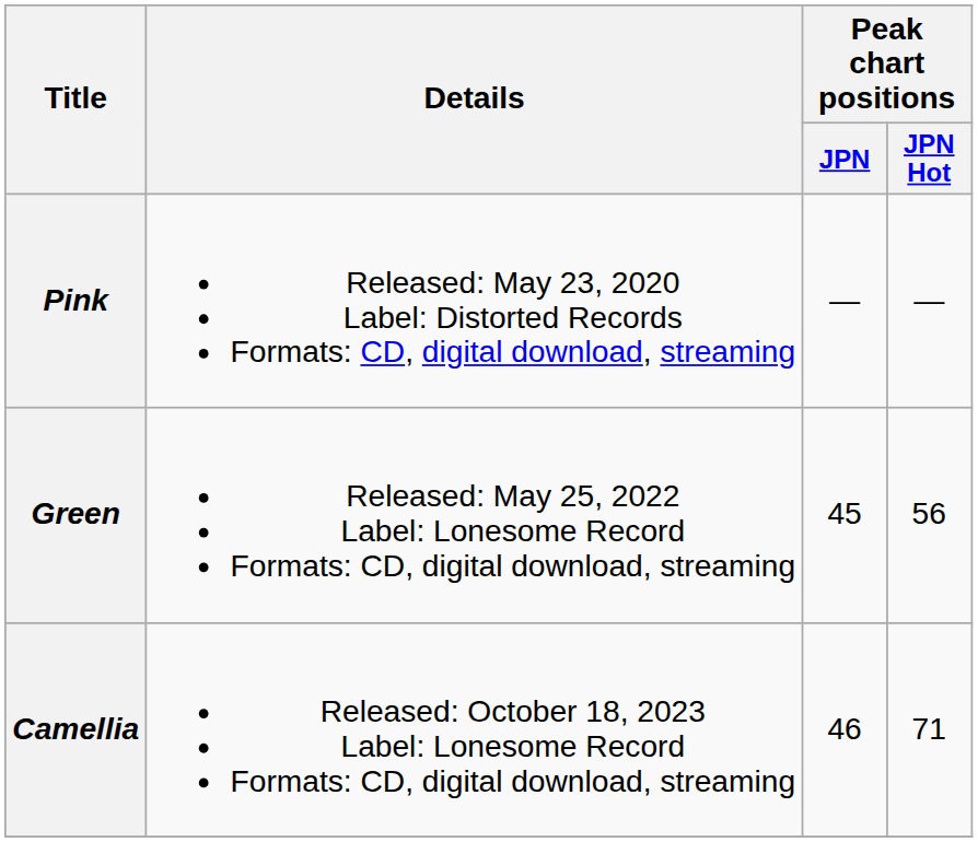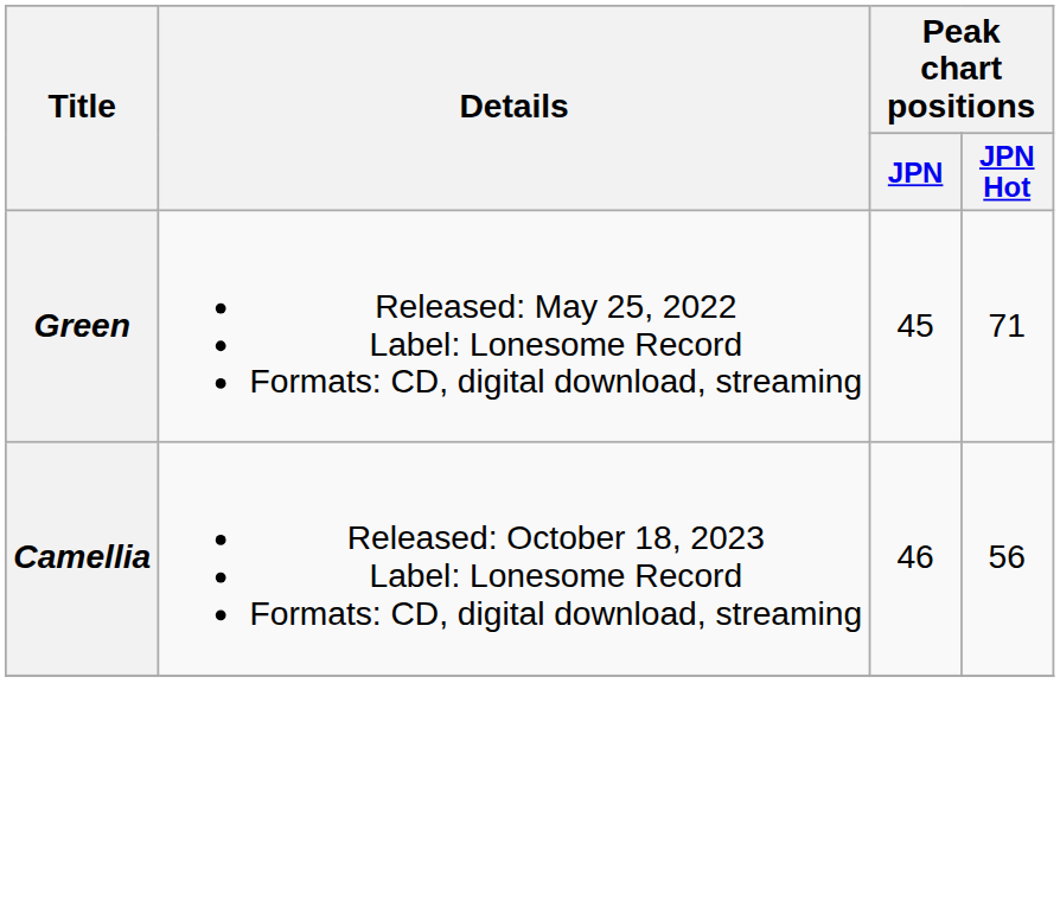 <table class="wikitable plainrowheaders" style="text-align:center;">
 <tr>
 <th scope="col" rowspan="2">Title</th>
 <th scope="col" rowspan="2">Details</th>
 <th scope="col" colspan="2">Peak chart positions</th>
 </tr>
 <tr>
 <th scope="col" style="width:2.75em;font-size:85%;"><a href='#'>JPN</a><br></th>
 <th scope="col" style="width:2.75em;font-size:85%;"><a href='#'>JPN Hot</a><br></th>
 </tr>
 <tr>
-<th scope="row"><em>Pink</em></th>
-<td><br><ul><li>Released: May 23, 2020</li><li>Label: Distorted Records</li><li>Formats: <a href='#'>CD</a>, <a href='#'>digital download</a>, <a href='#'>streaming</a></li></ul></td>
-<td>—</td>
-<td>—</td>
-</tr>
-<tr>
 <th scope="row"><em>Green</em></th>
 <td><br><ul><li>Released: May 25, 2022</li><li>Label: Lonesome Record</li><li>Formats: CD, digital download, streaming</li></ul></td>
 <td>45</td>
-<td>56</td>
+<td>71</td>
 </tr>
 <tr>
 <th scope="row"><em>Camellia</em></th>
 <td><br><ul><li>Released: October 18, 2023</li><li>Label: Lonesome Record</li><li>Formats: CD, digital download, streaming</li></ul></td>
 <td>46</td>
-<td>71</td>
+<td>56</td>
 </tr>
 <tr>
 </tr>
 </table>
